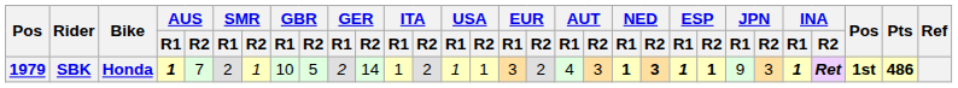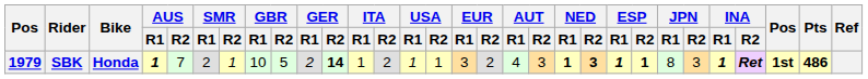 <table class="wikitable" style="font-size: 85%; text-align: center">
 <tr valign="top">
 <th valign="middle" rowspan=2>Pos</th>
 <th valign="middle" rowspan=2>Rider</th>
 <th valign="middle" rowspan=2>Bike</th>
 <th colspan=2><a href='#'>AUS</a><br></th>
 <th colspan=2><a href='#'>SMR</a><br></th>
 <th colspan=2><a href='#'>GBR</a><br></th>
 <th colspan=2><a href='#'>GER</a><br></th>
 <th colspan=2><a href='#'>ITA</a><br></th>
 <th colspan=2><a href='#'>USA</a><br></th>
 <th colspan=2><a href='#'>EUR</a><br></th>
 <th colspan=2><a href='#'>AUT</a><br></th>
 <th colspan=2><a href='#'>NED</a><br></th>
 <th colspan=2><a href='#'>ESP</a><br></th>
 <th colspan=2><a href='#'>JPN</a><br></th>
 <th colspan=2><a href='#'>INA</a><br></th>
 <th valign="middle" rowspan=2>Pos</th>
 <th valign="middle" rowspan=2>Pts</th>
 <th valign="middle" rowspan=2>Ref</th>
 </tr>
 <tr>
 <th>R1</th>
 <th>R2</th>
 <th>R1</th>
 <th>R2</th>
 <th>R1</th>
 <th>R2</th>
 <th>R1</th>
 <th>R2</th>
 <th>R1</th>
 <th>R2</th>
 <th>R1</th>
 <th>R2</th>
 <th>R1</th>
 <th>R2</th>
 <th>R1</th>
 <th>R2</th>
 <th>R1</th>
 <th>R2</th>
 <th>R1</th>
 <th>R2</th>
 <th>R1</th>
 <th>R2</th>
 <th>R1</th>
 <th>R2</th>
 </tr>
 <tr>
 <th><a href='#'>1979</a></th>
 <th><a href='#'>SBK</a></th>
 <th><a href='#'>Honda</a></th>
 <td style="background:#ffffbf;"><strong><em>1</em></strong></td>
 <td style="background:#dfffdf;">7</td>
 <td style="background:#dfdfdf;">2</td>
 <td style="background:#ffffbf;"><em>1</em></td>
 <td style="background:#dfffdf;">10</td>
 <td style="background:#dfffdf;">5</td>
 <td style="background:#dfdfdf;"><em>2</em></td>
-<td style="background:#dfffdf;">14</td>
+<td style="background:#dfffdf;"><strong>14</strong></td>
 <td style="background:#ffffbf;">1</td>
 <td style="background:#dfdfdf;">2</td>
 <td style="background:#ffffbf;"><em>1</em></td>
 <td style="background:#ffffbf;">1</td>
 <td style="background:#ffdf9f;">3</td>
 <td style="background:#dfdfdf;">2</td>
 <td style="background:#dfffdf;">4</td>
 <td style="background:#ffdf9f;">3</td>
 <td style="background:#ffffbf;"><strong>1</strong></td>
 <td style="background:#ffdf9f;"><strong>3</strong></td>
 <td style="background:#ffffbf;"><strong><em>1</em></strong></td>
 <td style="background:#ffffbf;"><strong>1</strong></td>
-<td style="background:#dfffdf;">9</td>
+<td style="background:#dfffdf;">8</td>
 <td style="background:#ffdf9f;">3</td>
 <td style="background:#ffffbf;"><strong><em>1</em></strong></td>
 <td style="background:#efcfff;"><strong><em>Ret</em></strong></td>
 <td style="background:#ffffbf;"><strong>1st</strong></td>
 <td style="background:#ffffbf;"><strong>486</strong></td>
 <th></th>
 </tr>
 </table>
